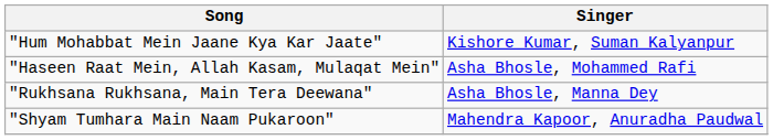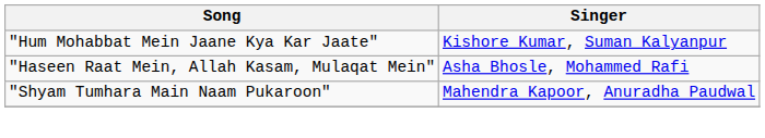 <table class="wikitable" style="font-size:95%;">
 <tr>
 <th>Song</th>
 <th>Singer</th>
 </tr>
 <tr>
 <td>"Hum Mohabbat Mein Jaane Kya Kar Jaate"</td>
 <td><a href='#'>Kishore Kumar</a>, <a href='#'>Suman Kalyanpur</a></td>
 </tr>
 <tr>
 <td>"Haseen Raat Mein, Allah Kasam, Mulaqat Mein"</td>
 <td><a href='#'>Asha Bhosle</a>, <a href='#'>Mohammed Rafi</a></td>
 </tr>
 <tr>
-<td>"Rukhsana Rukhsana, Main Tera Deewana"</td>
-<td><a href='#'>Asha Bhosle</a>, <a href='#'>Manna Dey</a></td>
-</tr>
-<tr>
 <td>"Shyam Tumhara Main Naam Pukaroon"</td>
 <td><a href='#'>Mahendra Kapoor</a>, <a href='#'>Anuradha Paudwal</a></td>
 </tr>
 <tr>
 </tr>
 </table>
